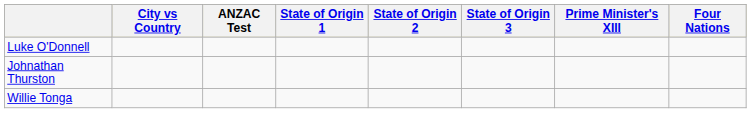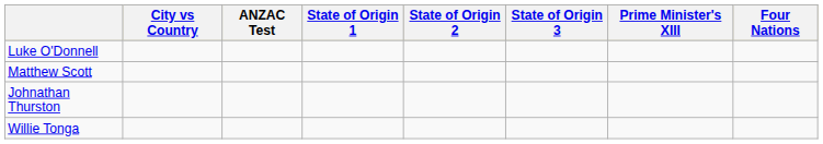 <table class="wikitable"  style="width:100%; font-size:90%;">
 <tr style="background:#bdb76b;">
 <th></th>
 <th><a href='#'>City vs Country</a></th>
 <th>ANZAC Test</th>
 <th><a href='#'>State of Origin 1</a></th>
 <th><a href='#'>State of Origin 2</a></th>
 <th><a href='#'>State of Origin 3</a></th>
 <th><a href='#'>Prime Minister's XIII</a></th>
 <th><a href='#'>Four Nations</a></th>
 </tr>
 <tr>
 <td><a href='#'>Luke O'Donnell</a></td>
+<td></td>
+<td></td>
+<td></td>
+<td></td>
+<td></td>
+<td></td>
+<td></td>
+</tr>
+<tr>
+<td><a href='#'>Matthew Scott</a></td>
 <td></td>
 <td></td>
 <td></td>
 <td></td>
 <td></td>
 <td></td>
 <td></td>
 </tr>
 <tr>
 <td><a href='#'>Johnathan Thurston</a></td>
 <td></td>
 <td></td>
 <td></td>
 <td></td>
 <td></td>
 <td></td>
 <td></td>
 </tr>
 <tr>
 <td><a href='#'>Willie Tonga</a></td>
 <td></td>
 <td></td>
 <td></td>
 <td></td>
 <td></td>
 <td></td>
 <td></td>
 </tr>
 </table>
